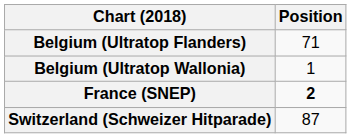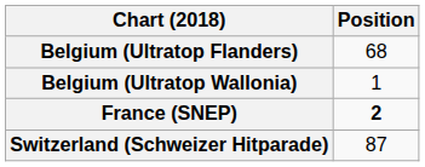 <table class="wikitable sortable plainrowheaders" style="text-align:center">
 <tr>
 <th scope="col">Chart (2018)</th>
 <th scope="col">Position</th>
 </tr>
 <tr>
 <th scope="row">Belgium (Ultratop Flanders)</th>
-<td>71</td>
+<td>68</td>
 </tr>
 <tr>
 <th scope="row">Belgium (Ultratop Wallonia)</th>
 <td>1</td>
 </tr>
 <tr>
 <th scope="row">France (SNEP)</th>
 <td><strong>2</strong></td>
 </tr>
 <tr>
 <th scope="row">Switzerland (Schweizer Hitparade)</th>
 <td>87</td>
 </tr>
 </table>
